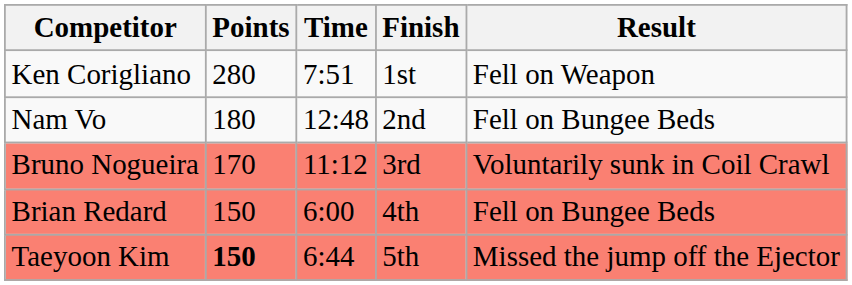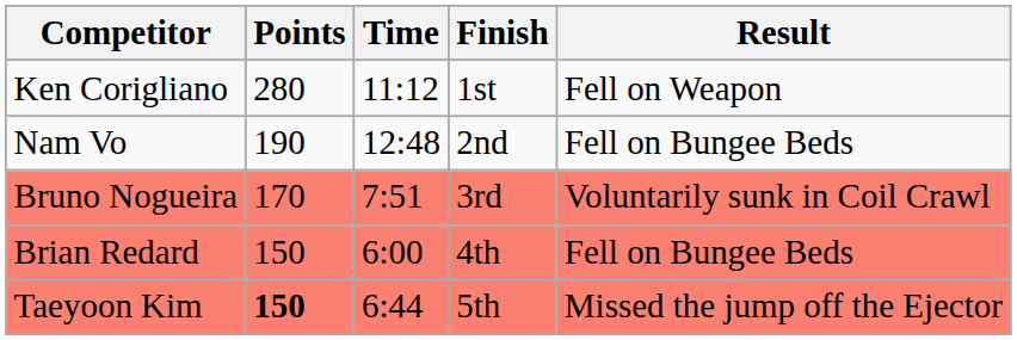 <table class="wikitable sortable">
 <tr>
 <th nowrap="nowrap">Competitor</th>
 <th>Points</th>
 <th>Time</th>
 <th>Finish</th>
 <th>Result</th>
 </tr>
 <tr>
 <td> Ken Corigliano</td>
 <td>280</td>
-<td>7:51</td>
+<td>11:12</td>
 <td>1st</td>
 <td>Fell on Weapon</td>
 </tr>
 <tr>
 <td> Nam Vo</td>
-<td>180</td>
+<td>190</td>
 <td>12:48</td>
 <td>2nd</td>
 <td>Fell on Bungee Beds</td>
 </tr>
 <tr style="background-color:#fa8072">
 <td> Bruno Nogueira</td>
 <td>170</td>
-<td>11:12</td>
+<td>7:51</td>
 <td>3rd</td>
 <td>Voluntarily sunk in Coil Crawl</td>
 </tr>
 <tr style="background-color:#fa8072">
 <td> Brian Redard</td>
 <td>150</td>
 <td>6:00</td>
 <td>4th</td>
 <td>Fell on Bungee Beds</td>
 </tr>
 <tr style="background-color:#fa8072">
 <td> Taeyoon Kim</td>
 <td><strong>150</strong></td>
 <td>6:44</td>
 <td>5th</td>
 <td>Missed the jump off the Ejector</td>
 </tr>
 </table>
